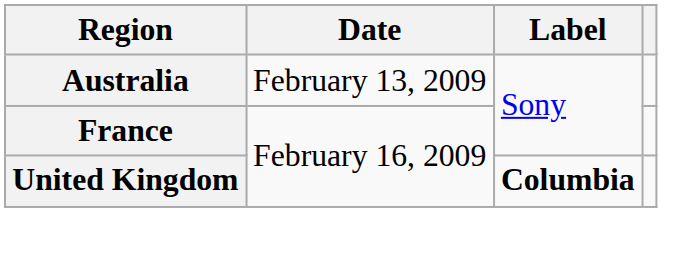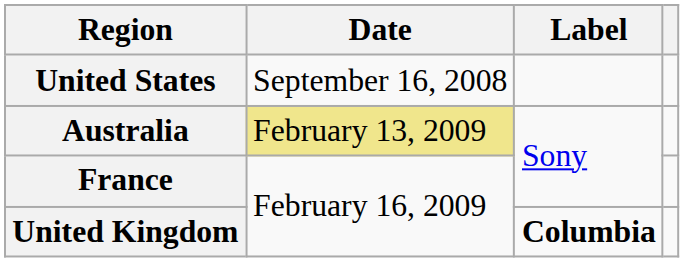 <table class="wikitable plainrowheaders">
 <tr>
 <th scope="col">Region</th>
 <th scope="col">Date</th>
 <th scope="col">Label</th>
 <th scope="col"></th>
 </tr>
 <tr>
+<th scope="row">United States</th>
+<td>September 16, 2008</td>
+<td></td>
+<td align="center"></td>
+</tr>
+<tr>
 <th scope="row">Australia</th>
-<td>February 13, 2009</td>
+<td style="background: khaki;">February 13, 2009</td>
 <td rowspan="2"><a href='#'>Sony</a></td>
 <td align="center"></td>
 </tr>
 <tr>
 <th scope="row">France</th>
 <td rowspan="2">February 16, 2009</td>
 <td align="center"></td>
 </tr>
 <tr>
 <th scope="row">United Kingdom</th>
 <td><strong>Columbia</strong></td>
 <td align="center"></td>
 </tr>
 </table>
